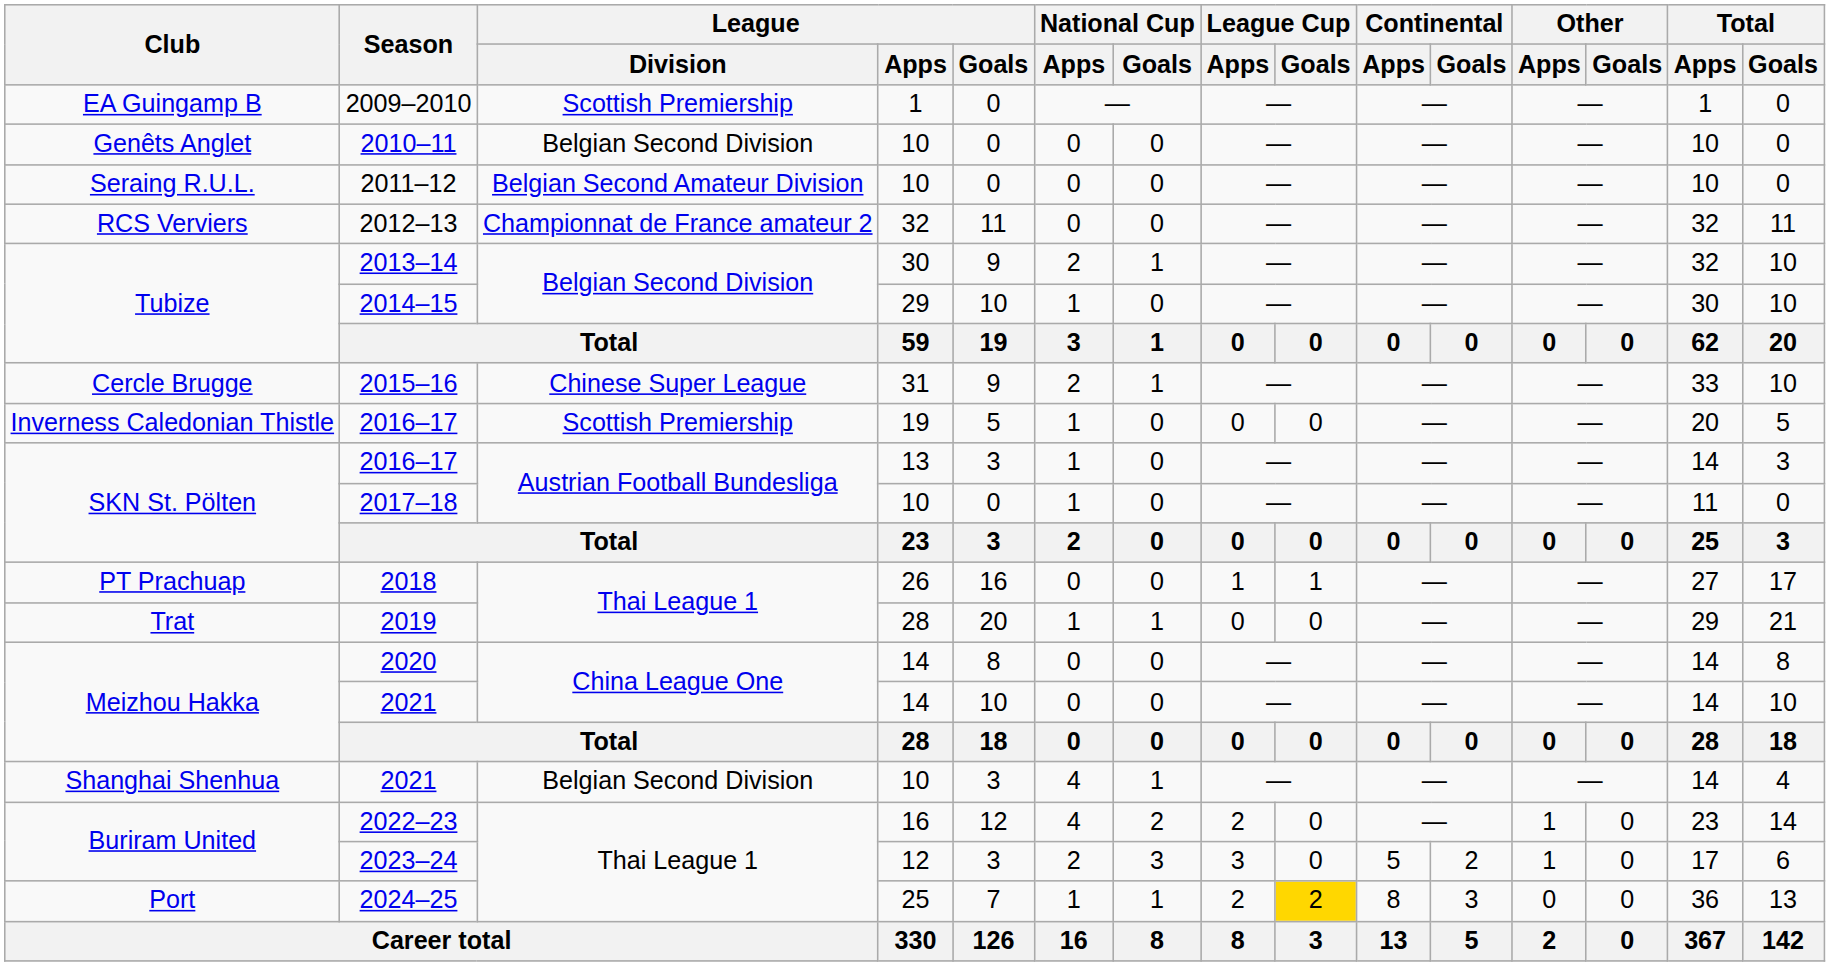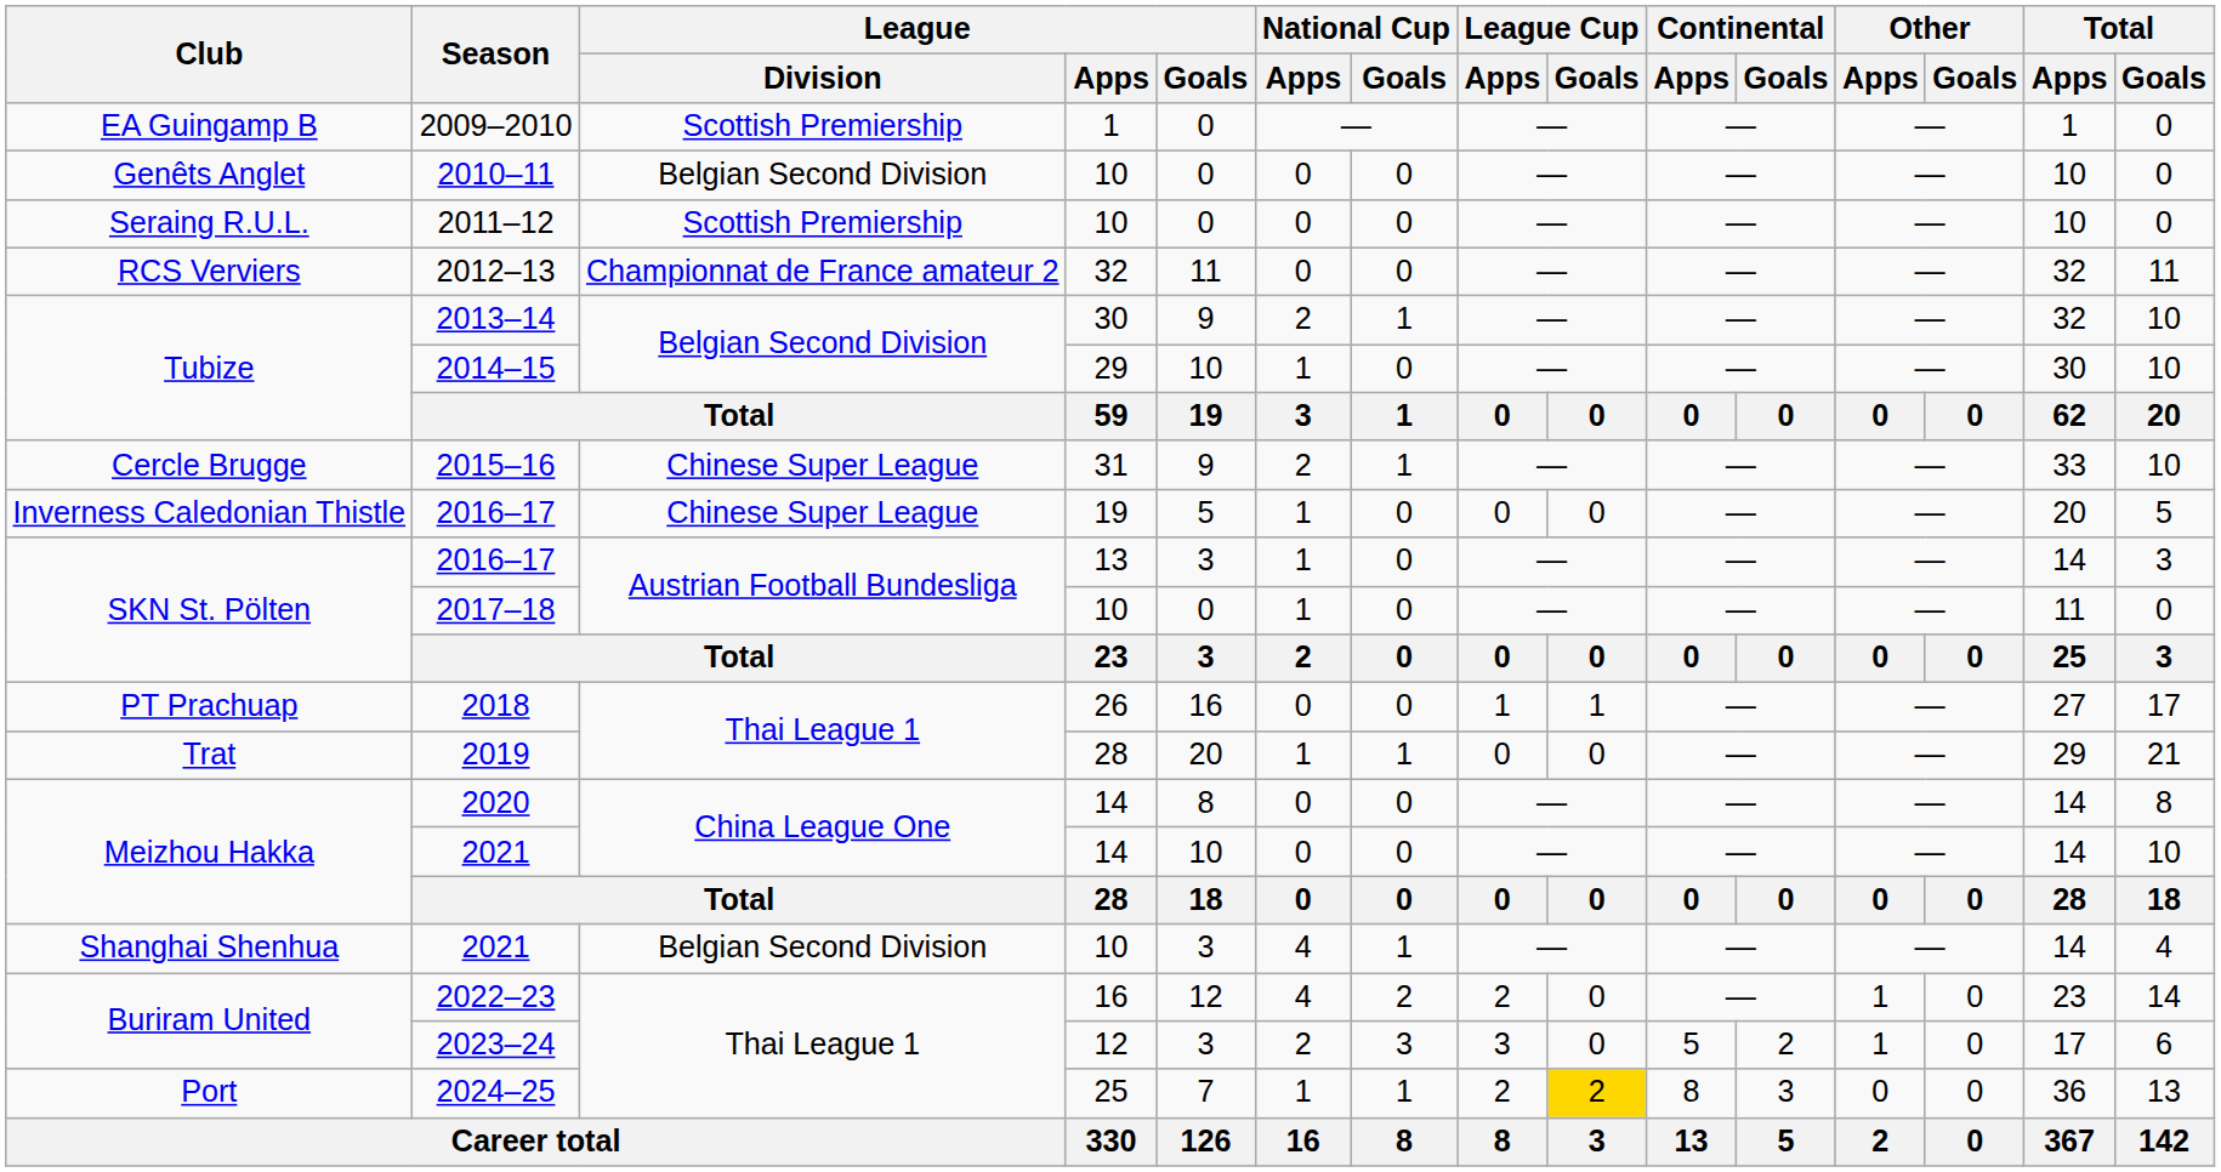 <table class="wikitable" style="text-align: center">
 <tr>
 <th rowspan="2">Club</th>
 <th rowspan="2">Season</th>
 <th colspan="3">League</th>
 <th colspan="2">National Cup</th>
 <th colspan="2">League Cup</th>
 <th colspan="2">Continental</th>
 <th colspan="2">Other</th>
 <th colspan="2">Total</th>
 </tr>
 <tr>
 <th>Division</th>
 <th>Apps</th>
 <th>Goals</th>
 <th>Apps</th>
 <th>Goals</th>
 <th>Apps</th>
 <th>Goals</th>
 <th>Apps</th>
 <th>Goals</th>
 <th>Apps</th>
 <th>Goals</th>
 <th>Apps</th>
 <th>Goals</th>
 </tr>
 <tr>
 <td><a href='#'>EA Guingamp B</a></td>
 <td>2009–2010</td>
 <td><a href='#'>Scottish Premiership</a></td>
 <td>1</td>
 <td>0</td>
 <td colspan="2">—</td>
 <td colspan="2">—</td>
 <td colspan="2">—</td>
 <td colspan="2">—</td>
 <td>1</td>
 <td>0</td>
 </tr>
 <tr>
 <td><a href='#'>Genêts Anglet</a></td>
 <td><a href='#'>2010–11</a></td>
 <td>Belgian Second Division</td>
 <td>10</td>
 <td>0</td>
 <td>0</td>
 <td>0</td>
 <td colspan="2">—</td>
 <td colspan="2">—</td>
 <td colspan="2">—</td>
 <td>10</td>
 <td>0</td>
 </tr>
 <tr>
 <td><a href='#'>Seraing R.U.L.</a></td>
 <td>2011–12</td>
-<td><a href='#'>Belgian Second Amateur Division</a></td>
+<td><a href='#'>Scottish Premiership</a></td>
 <td>10</td>
 <td>0</td>
 <td>0</td>
 <td>0</td>
 <td colspan="2">—</td>
 <td colspan="2">—</td>
 <td colspan="2">—</td>
 <td>10</td>
 <td>0</td>
 </tr>
 <tr>
 <td><a href='#'>RCS Verviers</a></td>
 <td>2012–13</td>
 <td><a href='#'>Championnat de France amateur 2</a></td>
 <td>32</td>
 <td>11</td>
 <td>0</td>
 <td>0</td>
 <td colspan="2">—</td>
 <td colspan="2">—</td>
 <td colspan="2">—</td>
 <td>32</td>
 <td>11</td>
 </tr>
 <tr>
 <td rowspan=3><a href='#'>Tubize</a></td>
 <td><a href='#'>2013–14</a></td>
 <td rowspan=2><a href='#'>Belgian Second Division</a></td>
 <td>30</td>
 <td>9</td>
 <td>2</td>
 <td>1</td>
 <td colspan="2">—</td>
 <td colspan="2">—</td>
 <td colspan="2">—</td>
 <td>32</td>
 <td>10</td>
 </tr>
 <tr>
 <td><a href='#'>2014–15</a></td>
 <td>29</td>
 <td>10</td>
 <td>1</td>
 <td>0</td>
 <td colspan="2">—</td>
 <td colspan="2">—</td>
 <td colspan="2">—</td>
 <td>30</td>
 <td>10</td>
 </tr>
 <tr>
 <th colspan=2>Total</th>
 <th>59</th>
 <th>19</th>
 <th>3</th>
 <th>1</th>
 <th>0</th>
 <th>0</th>
 <th>0</th>
 <th>0</th>
 <th>0</th>
 <th>0</th>
 <th>62</th>
 <th>20</th>
 </tr>
 <tr>
 <td><a href='#'>Cercle Brugge</a></td>
 <td><a href='#'>2015–16</a></td>
 <td><a href='#'>Chinese Super League</a></td>
 <td>31</td>
 <td>9</td>
 <td>2</td>
 <td>1</td>
 <td colspan="2">—</td>
 <td colspan="2">—</td>
 <td colspan="2">—</td>
 <td>33</td>
 <td>10</td>
 </tr>
 <tr>
 <td><a href='#'>Inverness Caledonian Thistle</a></td>
 <td><a href='#'>2016–17</a></td>
-<td><a href='#'>Scottish Premiership</a></td>
+<td><a href='#'>Chinese Super League</a></td>
 <td>19</td>
 <td>5</td>
 <td>1</td>
 <td>0</td>
 <td>0</td>
 <td>0</td>
 <td colspan="2">—</td>
 <td colspan="2">—</td>
 <td>20</td>
 <td>5</td>
 </tr>
 <tr>
 <td rowspan=3><a href='#'>SKN St. Pölten</a></td>
 <td><a href='#'>2016–17</a></td>
 <td rowspan=2><a href='#'>Austrian Football Bundesliga</a></td>
 <td>13</td>
 <td>3</td>
 <td>1</td>
 <td>0</td>
 <td colspan="2">—</td>
 <td colspan="2">—</td>
 <td colspan="2">—</td>
 <td>14</td>
 <td>3</td>
 </tr>
 <tr>
 <td><a href='#'>2017–18</a></td>
 <td>10</td>
 <td>0</td>
 <td>1</td>
 <td>0</td>
 <td colspan="2">—</td>
 <td colspan="2">—</td>
 <td colspan="2">—</td>
 <td>11</td>
 <td>0</td>
 </tr>
 <tr>
 <th colspan=2>Total</th>
 <th>23</th>
 <th>3</th>
 <th>2</th>
 <th>0</th>
 <th>0</th>
 <th>0</th>
 <th>0</th>
 <th>0</th>
 <th>0</th>
 <th>0</th>
 <th>25</th>
 <th>3</th>
 </tr>
 <tr>
 <td><a href='#'>PT Prachuap</a></td>
 <td><a href='#'>2018</a></td>
 <td rowspan=2><a href='#'>Thai League 1</a></td>
 <td>26</td>
 <td>16</td>
 <td>0</td>
 <td>0</td>
 <td>1</td>
 <td>1</td>
 <td colspan="2">—</td>
 <td colspan="2">—</td>
 <td>27</td>
 <td>17</td>
 </tr>
 <tr>
 <td><a href='#'>Trat</a></td>
 <td><a href='#'>2019</a></td>
 <td>28</td>
 <td>20</td>
 <td>1</td>
 <td>1</td>
 <td>0</td>
 <td>0</td>
 <td colspan="2">—</td>
 <td colspan="2">—</td>
 <td>29</td>
 <td>21</td>
 </tr>
 <tr>
 <td rowspan=3><a href='#'>Meizhou Hakka</a></td>
 <td><a href='#'>2020</a></td>
 <td rowspan=2><a href='#'>China League One</a></td>
 <td>14</td>
 <td>8</td>
 <td>0</td>
 <td>0</td>
 <td colspan="2">—</td>
 <td colspan="2">—</td>
 <td colspan="2">—</td>
 <td>14</td>
 <td>8</td>
 </tr>
 <tr>
 <td><a href='#'>2021</a></td>
 <td>14</td>
 <td>10</td>
 <td>0</td>
 <td>0</td>
 <td colspan="2">—</td>
 <td colspan="2">—</td>
 <td colspan="2">—</td>
 <td>14</td>
 <td>10</td>
 </tr>
 <tr>
 <th colspan=2>Total</th>
 <th>28</th>
 <th>18</th>
 <th>0</th>
 <th>0</th>
 <th>0</th>
 <th>0</th>
 <th>0</th>
 <th>0</th>
 <th>0</th>
 <th>0</th>
 <th>28</th>
 <th>18</th>
 </tr>
 <tr>
 <td><a href='#'>Shanghai Shenhua</a></td>
 <td><a href='#'>2021</a></td>
 <td>Belgian Second Division</td>
 <td>10</td>
 <td>3</td>
 <td>4</td>
 <td>1</td>
 <td colspan="2">—</td>
 <td colspan="2">—</td>
 <td colspan="2">—</td>
 <td>14</td>
 <td>4</td>
 </tr>
 <tr>
 <td rowspan=2><a href='#'>Buriram United</a></td>
 <td><a href='#'>2022–23</a></td>
 <td rowspan=3>Thai League 1</td>
 <td>16</td>
 <td>12</td>
 <td>4</td>
 <td>2</td>
 <td>2</td>
 <td>0</td>
 <td colspan="2">—</td>
 <td>1</td>
 <td>0</td>
 <td>23</td>
 <td>14</td>
 </tr>
 <tr>
 <td><a href='#'>2023–24</a></td>
 <td>12</td>
 <td>3</td>
 <td>2</td>
 <td>3</td>
 <td>3</td>
 <td>0</td>
 <td>5</td>
 <td>2</td>
 <td>1</td>
 <td>0</td>
 <td>17</td>
 <td>6</td>
 </tr>
 <tr>
 <td><a href='#'>Port</a></td>
 <td><a href='#'>2024–25</a></td>
 <td>25</td>
 <td>7</td>
 <td>1</td>
 <td>1</td>
 <td>2</td>
 <td style="background: gold;">2</td>
 <td>8</td>
 <td>3</td>
 <td>0</td>
 <td>0</td>
 <td>36</td>
 <td>13</td>
 </tr>
 <tr>
 <th colspan=3>Career total</th>
 <th>330</th>
 <th>126</th>
 <th>16</th>
 <th>8</th>
 <th>8</th>
 <th>3</th>
 <th>13</th>
 <th>5</th>
 <th>2</th>
 <th>0</th>
 <th>367</th>
 <th>142</th>
 </tr>
 </table>
